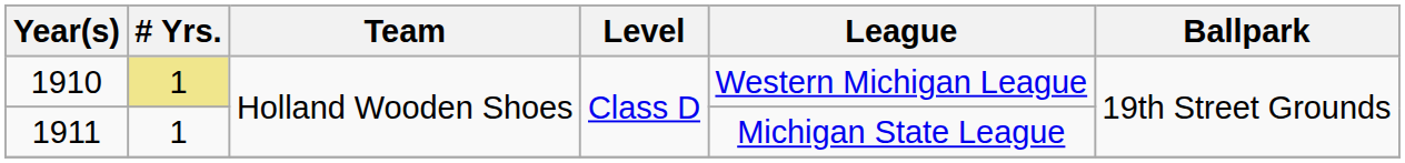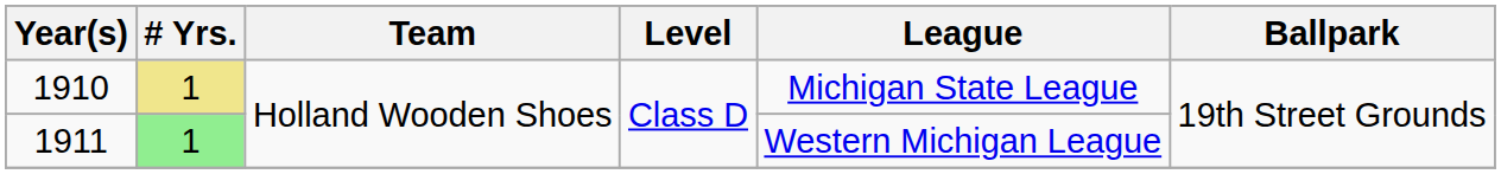 <table class="wikitable" style="text-align:center; font-size: 95%;">
 <tr>
 <th>Year(s)</th>
 <th># Yrs.</th>
 <th>Team</th>
 <th>Level</th>
 <th>League</th>
 <th>Ballpark</th>
 </tr>
 <tr>
 <td>1910</td>
 <td style="background: khaki;">1</td>
 <td rowspan=2>Holland Wooden Shoes</td>
 <td rowspan=2><a href='#'>Class D</a></td>
-<td><a href='#'>Western Michigan League</a></td>
+<td><a href='#'>Michigan State League</a></td>
 <td rowspan=2>19th Street Grounds</td>
 </tr>
 <tr>
 <td>1911</td>
-<td>1</td>
-<td><a href='#'>Michigan State League</a></td>
+<td style="background: lightgreen;">1</td>
+<td><a href='#'>Western Michigan League</a></td>
 </tr>
 <tr>
 </tr>
 </table>
